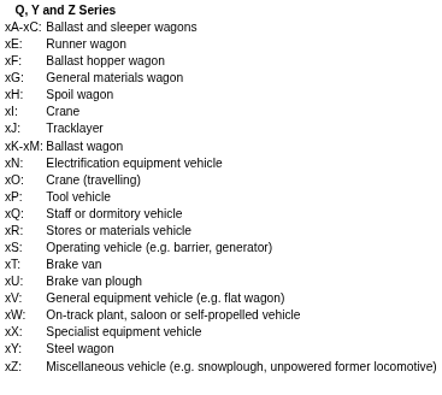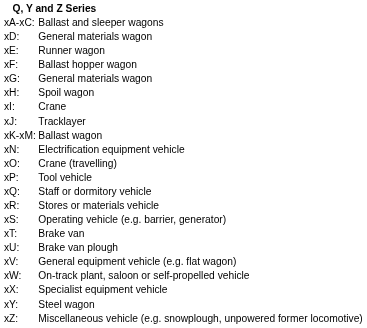 <table>
 <tr>
 <th colspan=2 align=left>   <strong>Q, Y and Z Series</strong></th>
 </tr>
 <tr>
 <td>xA-xC:</td>
 <td>Ballast and sleeper wagons</td>
+</tr>
+<tr>
+<td>xD:</td>
+<td>General materials wagon</td>
 </tr>
 <tr>
 <td>xE:</td>
 <td>Runner wagon</td>
 </tr>
 <tr>
 <td>xF:</td>
 <td>Ballast hopper wagon</td>
 </tr>
 <tr>
 <td>xG:</td>
 <td>General materials wagon</td>
 </tr>
 <tr>
 <td>xH:</td>
 <td>Spoil wagon</td>
 </tr>
 <tr>
 <td>xI:</td>
 <td>Crane</td>
 </tr>
 <tr>
 <td>xJ:</td>
 <td>Tracklayer</td>
 </tr>
 <tr>
 <td>xK-xM:</td>
 <td>Ballast wagon</td>
 </tr>
 <tr>
 <td>xN:</td>
 <td>Electrification equipment vehicle</td>
 </tr>
 <tr>
 <td>xO:</td>
 <td>Crane (travelling)</td>
 </tr>
 <tr>
 <td>xP:</td>
 <td>Tool vehicle</td>
 </tr>
 <tr>
 <td>xQ:</td>
 <td>Staff or dormitory vehicle</td>
 </tr>
 <tr>
 <td>xR:</td>
 <td>Stores or materials vehicle</td>
 </tr>
 <tr>
 <td>xS:</td>
 <td>Operating vehicle (e.g. barrier, generator)</td>
 </tr>
 <tr>
 <td>xT:</td>
 <td>Brake van</td>
 </tr>
 <tr>
 <td>xU:</td>
 <td>Brake van plough</td>
 </tr>
 <tr>
 <td>xV:</td>
 <td>General equipment vehicle (e.g. flat wagon)</td>
 </tr>
 <tr>
 <td>xW:</td>
 <td>On-track plant, saloon or self-propelled vehicle</td>
 </tr>
 <tr>
 <td>xX:</td>
 <td>Specialist equipment vehicle</td>
 </tr>
 <tr>
 <td>xY:</td>
 <td>Steel wagon</td>
 </tr>
 <tr>
 <td>xZ:</td>
 <td>Miscellaneous vehicle (e.g. snowplough, unpowered former locomotive)</td>
 </tr>
 </table>
